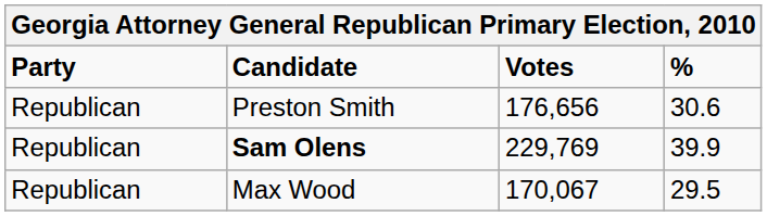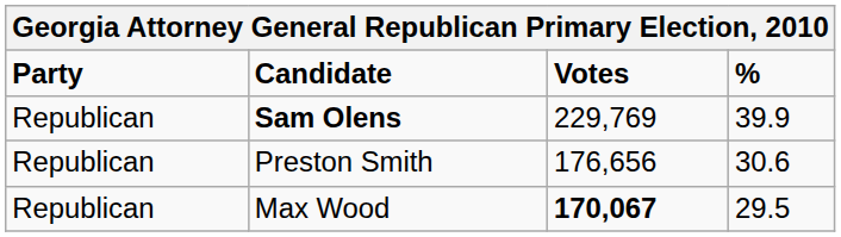 <table class="wikitable">
 <tr>
 <th colspan="4">Georgia Attorney General Republican Primary Election, 2010</th>
 </tr>
 <tr>
 <td><strong>Party</strong></td>
 <td><strong>Candidate</strong></td>
 <td><strong>Votes</strong></td>
 <td><strong>%</strong></td>
 </tr>
 <tr>
 <td>Republican</td>
+<td><strong>Sam Olens</strong></td>
+<td>229,769</td>
+<td>39.9</td>
+</tr>
+<tr>
+<td>Republican</td>
 <td>Preston Smith</td>
 <td>176,656</td>
 <td>30.6</td>
 </tr>
 <tr>
 <td>Republican</td>
-<td><strong>Sam Olens</strong></td>
-<td>229,769</td>
-<td>39.9</td>
-</tr>
-<tr>
-<td>Republican</td>
 <td>Max Wood</td>
-<td>170,067</td>
+<td><strong>170,067</strong></td>
 <td>29.5</td>
 </tr>
 </table>
